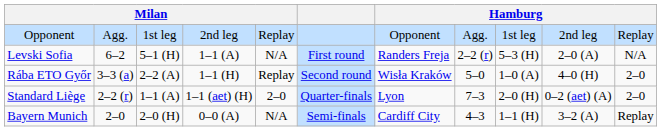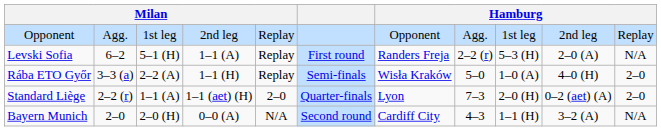 <table class="wikitable" style="text-align:center">
 <tr>
 <th colspan=5> <a href='#'>Milan</a></th>
 <th></th>
 <th colspan=5> <a href='#'>Hamburg</a></th>
 </tr>
 <tr style="background:#c1e0ff">
 <td>Opponent</td>
 <td>Agg.</td>
 <td>1st leg</td>
 <td>2nd leg</td>
 <td>Replay</td>
 <td></td>
 <td>Opponent</td>
 <td>Agg.</td>
 <td>1st leg</td>
 <td>2nd leg</td>
 <td>Replay</td>
 </tr>
 <tr>
 <td align=left> <a href='#'>Levski Sofia</a></td>
 <td>6–2</td>
 <td>5–1 (H)</td>
 <td>1–1 (A)</td>
-<td>N/A</td>
+<td>Replay</td>
 <td style="background:#c1e0ff;"><a href='#'>First round</a></td>
 <td align=left> <a href='#'>Randers Freja</a></td>
 <td>2–2 (<a href='#'>r</a>)</td>
 <td>5–3 (H)</td>
 <td>2–0 (A)</td>
 <td>N/A</td>
 </tr>
 <tr>
 <td align=left> <a href='#'>Rába ETO Győr</a></td>
 <td>3–3 (<a href='#'>a</a>)</td>
 <td>2–2 (A)</td>
 <td>1–1 (H)</td>
 <td>Replay</td>
-<td style="background:#c1e0ff;"><a href='#'>Second round</a></td>
+<td style="background:#c1e0ff;"><a href='#'>Semi-finals</a></td>
 <td align=left> <a href='#'>Wisła Kraków</a></td>
 <td>5–0</td>
 <td>1–0 (A)</td>
 <td>4–0 (H)</td>
 <td>2–0</td>
 </tr>
 <tr>
 <td align=left> <a href='#'>Standard Liège</a></td>
 <td>2–2 (<a href='#'>r</a>)</td>
 <td>1–1 (A)</td>
 <td>1–1 (<a href='#'>aet</a>) (H)</td>
 <td>2–0</td>
 <td style="background:#c1e0ff;"><a href='#'>Quarter-finals</a></td>
 <td align=left> <a href='#'>Lyon</a></td>
 <td>7–3</td>
 <td>2–0 (H)</td>
 <td>0–2 (<a href='#'>aet</a>) (A)</td>
 <td>2–0</td>
 </tr>
 <tr>
 <td align=left> <a href='#'>Bayern Munich</a></td>
 <td>2–0</td>
 <td>2–0 (H)</td>
 <td>0–0 (A)</td>
 <td>N/A</td>
-<td style="background:#c1e0ff;"><a href='#'>Semi-finals</a></td>
+<td style="background:#c1e0ff;"><a href='#'>Second round</a></td>
 <td align=left> <a href='#'>Cardiff City</a></td>
 <td>4–3</td>
 <td>1–1 (H)</td>
 <td>3–2 (A)</td>
-<td>Replay</td>
+<td>N/A</td>
 </tr>
 </table>
